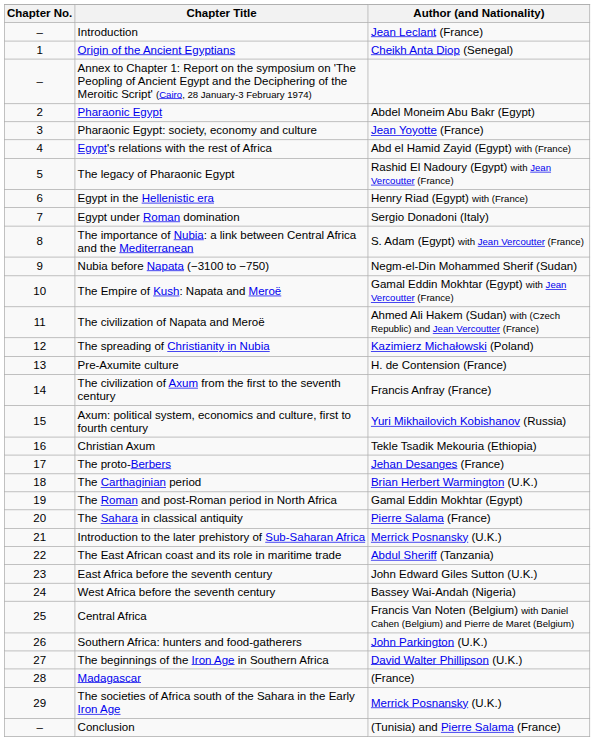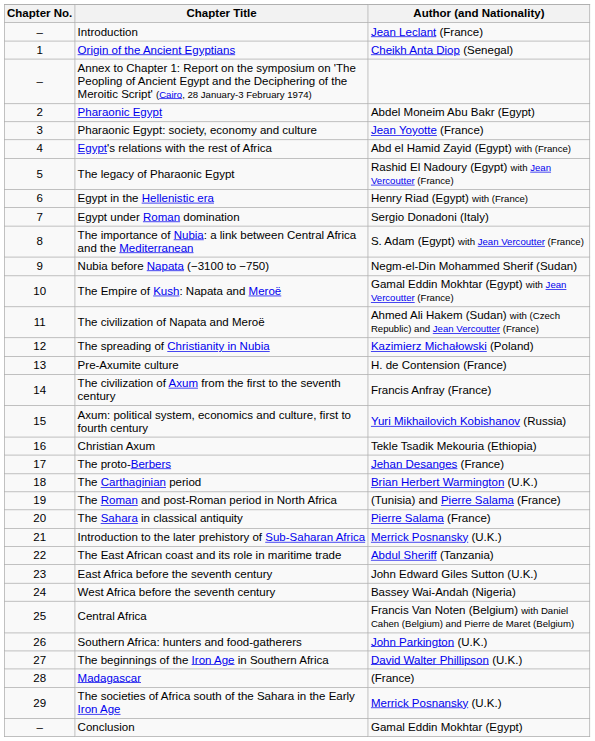 <table class="wikitable mw-collapsible mw-collapsed">
 <tr style="background:#cccccc">
 </tr>
 <tr>
 <th>Chapter No.</th>
 <th width=400>Chapter Title</th>
 <th width=300>Author (and Nationality)</th>
 </tr>
 <tr>
 <td align=center>–</td>
 <td>Introduction</td>
 <td><a href='#'>Jean Leclant</a> (France)</td>
 </tr>
 <tr>
 <td align=center>1</td>
 <td><a href='#'>Origin of the Ancient Egyptians</a></td>
 <td><a href='#'>Cheikh Anta Diop</a> (Senegal)</td>
 </tr>
 <tr>
 <td align=center>–</td>
 <td>Annex to Chapter 1: Report on the symposium on 'The Peopling of Ancient Egypt and the Deciphering of the Meroitic Script' <small>(<a href='#'>Cairo</a>, 28 January-3 February 1974)</small></td>
 <td></td>
 </tr>
 <tr>
 <td align=center>2</td>
 <td><a href='#'>Pharaonic Egypt</a></td>
 <td>Abdel Moneim Abu Bakr (Egypt)</td>
 </tr>
 <tr>
 <td align=center>3</td>
 <td>Pharaonic Egypt: society, economy and culture</td>
 <td><a href='#'>Jean Yoyotte</a> (France)</td>
 </tr>
 <tr>
 <td align=center>4</td>
 <td><a href='#'>Egypt</a>'s relations with the rest of Africa</td>
 <td>Abd el Hamid Zayid (Egypt) <small>with  (France)</small></td>
 </tr>
 <tr>
 <td align=center>5</td>
 <td>The legacy of Pharaonic Egypt</td>
 <td>Rashid El Nadoury (Egypt) <small>with <a href='#'>Jean Vercoutter</a> (France)</small></td>
 </tr>
 <tr>
 <td align=center>6</td>
 <td>Egypt in the <a href='#'>Hellenistic era</a></td>
 <td>Henry Riad (Egypt) <small>with  (France)</small></td>
 </tr>
 <tr>
 <td align=center>7</td>
 <td>Egypt under <a href='#'>Roman</a> domination</td>
 <td>Sergio Donadoni (Italy)</td>
 </tr>
 <tr>
 <td align=center>8</td>
 <td>The importance of <a href='#'>Nubia</a>: a link between Central Africa and the <a href='#'>Mediterranean</a></td>
 <td>S. Adam (Egypt) <small>with <a href='#'>Jean Vercoutter</a> (France)</small></td>
 </tr>
 <tr>
 <td align=center>9</td>
 <td>Nubia before <a href='#'>Napata</a> (−3100 to −750)</td>
 <td>Negm-el-Din Mohammed Sherif (Sudan)</td>
 </tr>
 <tr>
 <td align=center>10</td>
 <td>The Empire of <a href='#'>Kush</a>: Napata and <a href='#'>Meroë</a></td>
 <td>Gamal Eddin Mokhtar (Egypt) <small>with <a href='#'>Jean Vercoutter</a> (France)</small></td>
 </tr>
 <tr>
 <td align=center>11</td>
 <td>The civilization of Napata and Meroë</td>
 <td>Ahmed Ali Hakem (Sudan) <small>with  (Czech Republic) and <a href='#'>Jean Vercoutter</a> (France)</small></td>
 </tr>
 <tr>
 <td align=center>12</td>
 <td>The spreading of <a href='#'>Christianity in Nubia</a></td>
 <td><a href='#'>Kazimierz Michałowski</a> (Poland)</td>
 </tr>
 <tr>
 <td align=center>13</td>
 <td>Pre-Axumite culture</td>
 <td>H. de Contension (France)</td>
 </tr>
 <tr>
 <td align=center>14</td>
 <td>The civilization of <a href='#'>Axum</a> from the first to the seventh century</td>
 <td>Francis Anfray (France)</td>
 </tr>
 <tr>
 <td align=center>15</td>
 <td>Axum: political system, economics and culture, first to fourth century</td>
 <td><a href='#'>Yuri Mikhailovich Kobishanov</a> (Russia)</td>
 </tr>
 <tr>
 <td align=center>16</td>
 <td>Christian Axum</td>
 <td>Tekle Tsadik Mekouria (Ethiopia)</td>
 </tr>
 <tr>
 <td align=center>17</td>
 <td>The proto-<a href='#'>Berbers</a></td>
 <td><a href='#'>Jehan Desanges</a> (France)</td>
 </tr>
 <tr>
 <td align=center>18</td>
 <td>The <a href='#'>Carthaginian</a> period</td>
 <td><a href='#'>Brian Herbert Warmington</a> (U.K.)</td>
 </tr>
 <tr>
 <td align=center>19</td>
 <td>The <a href='#'>Roman</a> and post-Roman period in North Africa</td>
-<td>Gamal Eddin Mokhtar (Egypt)</td>
+<td> (Tunisia) and <a href='#'>Pierre Salama</a> (France)</td>
 </tr>
 <tr>
 <td align=center>20</td>
 <td>The <a href='#'>Sahara</a> in classical antiquity</td>
 <td><a href='#'>Pierre Salama</a> (France)</td>
 </tr>
 <tr>
 <td align=center>21</td>
 <td>Introduction to the later prehistory of <a href='#'>Sub-Saharan Africa</a></td>
 <td><a href='#'>Merrick Posnansky</a> (U.K.)</td>
 </tr>
 <tr>
 <td align=center>22</td>
 <td>The East African coast and its role in maritime trade</td>
 <td><a href='#'>Abdul Sheriff</a> (Tanzania)</td>
 </tr>
 <tr>
 <td align=center>23</td>
 <td>East Africa before the seventh century</td>
 <td>John Edward Giles Sutton (U.K.)</td>
 </tr>
 <tr>
 <td align=center>24</td>
 <td>West Africa before the seventh century</td>
 <td>Bassey Wai-Andah (Nigeria)</td>
 </tr>
 <tr>
 <td align=center>25</td>
 <td>Central Africa</td>
 <td>Francis Van Noten (Belgium) <small>with Daniel Cahen (Belgium) and Pierre de Maret (Belgium)</small></td>
 </tr>
 <tr>
 <td align=center>26</td>
 <td>Southern Africa: hunters and food-gatherers</td>
 <td><a href='#'>John Parkington</a> (U.K.)</td>
 </tr>
 <tr>
 <td align=center>27</td>
 <td>The beginnings of the <a href='#'>Iron Age</a> in Southern Africa</td>
 <td><a href='#'>David Walter Phillipson</a> (U.K.)</td>
 </tr>
 <tr>
 <td align=center>28</td>
 <td><a href='#'>Madagascar</a></td>
 <td> (France)</td>
 </tr>
 <tr>
 <td align=center>29</td>
 <td>The societies of Africa south of the Sahara in the Early <a href='#'>Iron Age</a></td>
 <td><a href='#'>Merrick Posnansky</a> (U.K.)</td>
 </tr>
 <tr>
 <td align=center>–</td>
 <td>Conclusion</td>
-<td> (Tunisia) and <a href='#'>Pierre Salama</a> (France)</td>
+<td>Gamal Eddin Mokhtar (Egypt)</td>
 </tr>
 </table>
